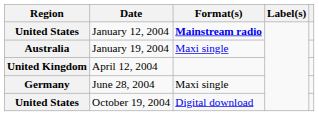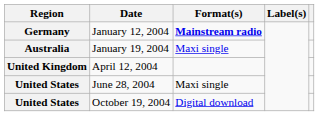 <table class="wikitable plainrowheaders">
 <tr>
 <th scope="col">Region</th>
 <th scope="col">Date</th>
 <th scope="col">Format(s)</th>
 <th scope="col">Label(s)</th>
 <th scope="col"></th>
 </tr>
 <tr>
-<th scope="row">United States</th>
+<th scope="row">Germany</th>
 <td>January 12, 2004</td>
 <td><strong><a href='#'>Mainstream radio</a></strong></td>
 <td rowspan="5"></td>
 <td></td>
 </tr>
 <tr>
 <th scope="row">Australia</th>
 <td>January 19, 2004</td>
 <td><a href='#'>Maxi single</a></td>
 <td></td>
 </tr>
 <tr>
 <th scope="row">United Kingdom</th>
 <td>April 12, 2004</td>
 <td></td>
 <td></td>
 </tr>
 <tr>
-<th scope="row">Germany</th>
+<th scope="row">United States</th>
 <td>June 28, 2004</td>
 <td>Maxi single</td>
 <td></td>
 </tr>
 <tr>
 <th scope="row">United States</th>
 <td>October 19, 2004</td>
 <td><a href='#'>Digital download</a></td>
 <td></td>
 </tr>
 </table>
